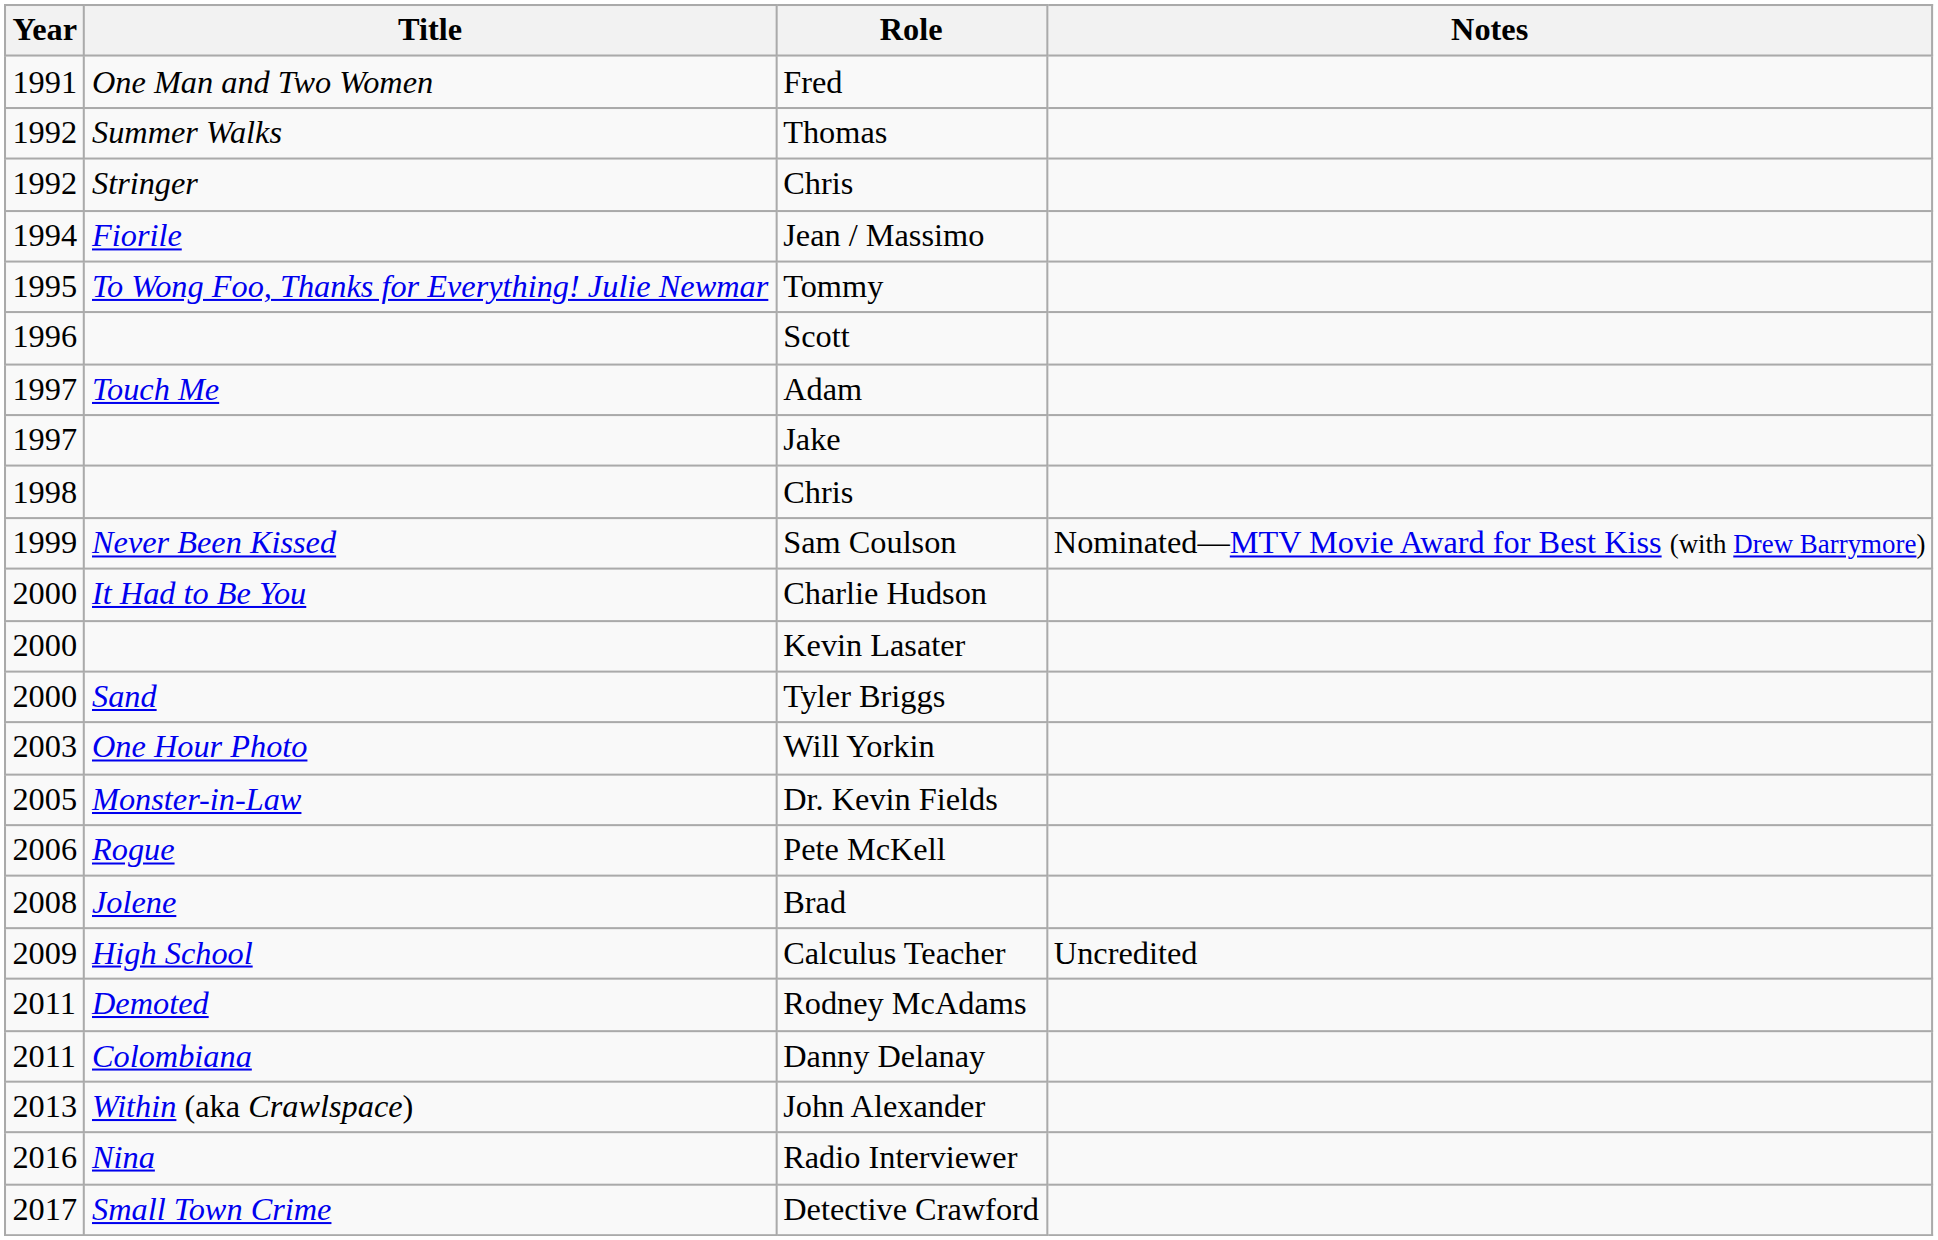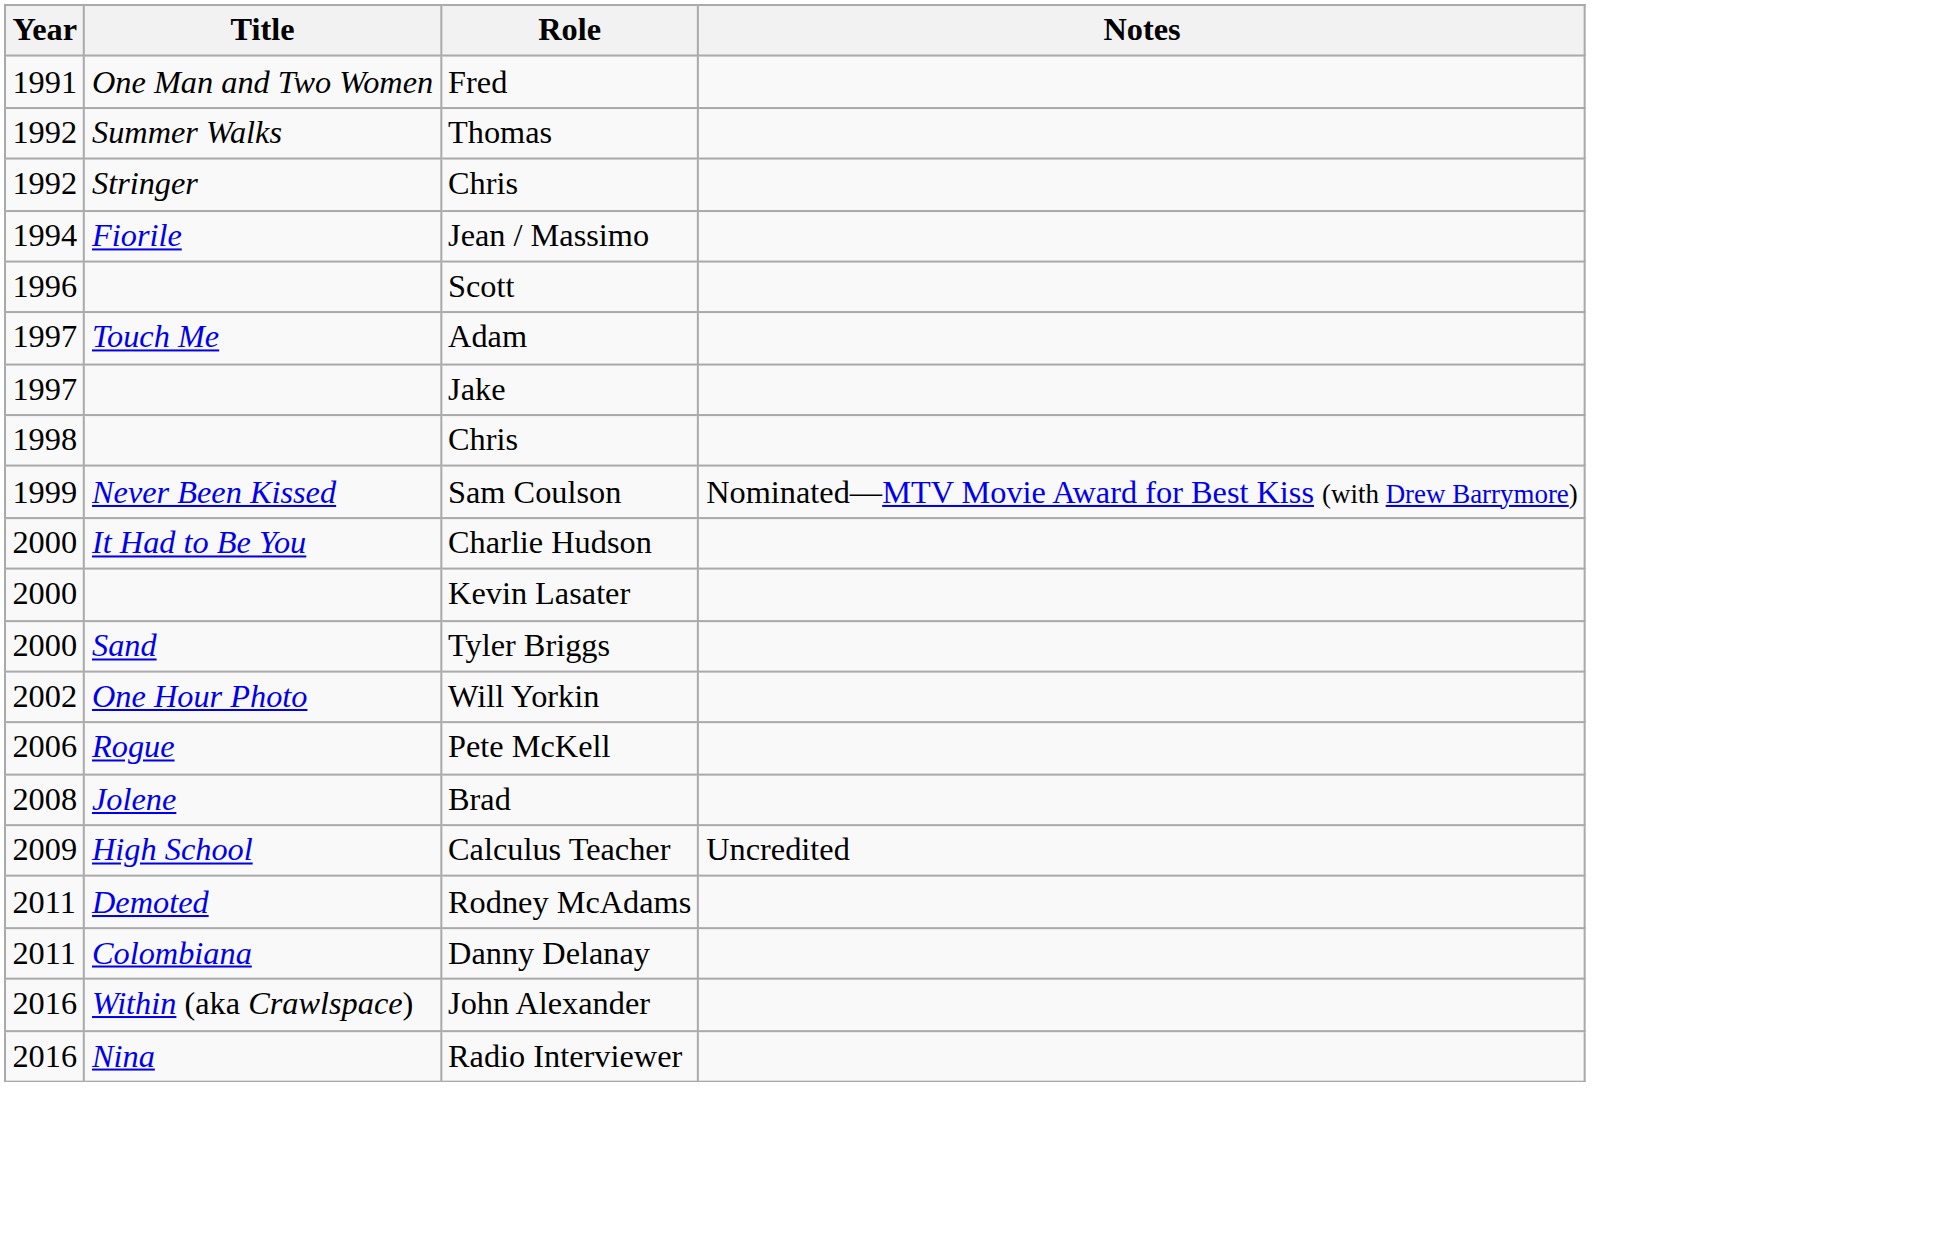 <table class="wikitable sortable">
 <tr>
 <th>Year</th>
 <th>Title</th>
 <th>Role</th>
 <th class="unsortable">Notes</th>
 </tr>
 <tr>
 <td>1991</td>
 <td><em>One Man and Two Women</em></td>
 <td>Fred</td>
 <td></td>
 </tr>
 <tr>
 <td>1992</td>
 <td><em>Summer Walks</em></td>
 <td>Thomas</td>
 <td></td>
 </tr>
 <tr>
 <td>1992</td>
 <td><em>Stringer</em></td>
 <td>Chris</td>
 <td></td>
 </tr>
 <tr>
 <td>1994</td>
 <td><em><a href='#'>Fiorile</a></em></td>
 <td>Jean / Massimo</td>
-<td></td>
-</tr>
-<tr>
-<td>1995</td>
-<td><em><a href='#'>To Wong Foo, Thanks for Everything! Julie Newmar</a></em></td>
-<td>Tommy</td>
 <td></td>
 </tr>
 <tr>
 <td>1996</td>
 <td><em></em></td>
 <td>Scott</td>
 <td></td>
 </tr>
 <tr>
 <td>1997</td>
 <td><em><a href='#'>Touch Me</a></em></td>
 <td>Adam</td>
 <td></td>
 </tr>
 <tr>
 <td>1997</td>
 <td><em></em></td>
 <td>Jake</td>
 <td></td>
 </tr>
 <tr>
 <td>1998</td>
 <td><em></em></td>
 <td>Chris</td>
 <td></td>
 </tr>
 <tr>
 <td>1999</td>
 <td><em><a href='#'>Never Been Kissed</a></em></td>
 <td>Sam Coulson</td>
 <td>Nominated—<a href='#'>MTV Movie Award for Best Kiss</a> <small>(with <a href='#'>Drew Barrymore</a>)</small></td>
 </tr>
 <tr>
 <td>2000</td>
 <td><em><a href='#'>It Had to Be You</a></em></td>
 <td>Charlie Hudson</td>
 <td></td>
 </tr>
 <tr>
 <td>2000</td>
 <td><em></em></td>
 <td>Kevin Lasater</td>
 <td></td>
 </tr>
 <tr>
 <td>2000</td>
 <td><em><a href='#'>Sand</a></em></td>
 <td>Tyler Briggs</td>
 <td></td>
 </tr>
 <tr>
-<td>2003</td>
+<td>2002</td>
 <td><em><a href='#'>One Hour Photo</a></em></td>
 <td>Will Yorkin</td>
-<td></td>
-</tr>
-<tr>
-<td>2005</td>
-<td><em><a href='#'>Monster-in-Law</a></em></td>
-<td>Dr. Kevin Fields</td>
 <td></td>
 </tr>
 <tr>
 <td>2006</td>
 <td><em><a href='#'>Rogue</a></em></td>
 <td>Pete McKell</td>
 <td></td>
 </tr>
 <tr>
 <td>2008</td>
 <td><em><a href='#'>Jolene</a></em></td>
 <td>Brad</td>
 <td></td>
 </tr>
 <tr>
 <td>2009</td>
 <td><em><a href='#'>High School</a></em></td>
 <td>Calculus Teacher</td>
 <td>Uncredited</td>
 </tr>
 <tr>
 <td>2011</td>
 <td><em><a href='#'>Demoted</a></em></td>
 <td>Rodney McAdams</td>
 <td></td>
 </tr>
 <tr>
 <td>2011</td>
 <td><em><a href='#'>Colombiana</a></em></td>
 <td>Danny Delanay</td>
 <td></td>
 </tr>
 <tr>
-<td>2013</td>
+<td>2016</td>
 <td><em><a href='#'>Within</a></em> (aka <em>Crawlspace</em>)</td>
 <td>John Alexander</td>
 <td></td>
 </tr>
 <tr>
 <td>2016</td>
 <td><em><a href='#'>Nina</a></em></td>
 <td>Radio Interviewer</td>
 <td></td>
 </tr>
-<tr>
-<td>2017</td>
-<td><em><a href='#'>Small Town Crime</a></em></td>
-<td>Detective Crawford</td>
-<td></td>
-</tr>
 </table>
